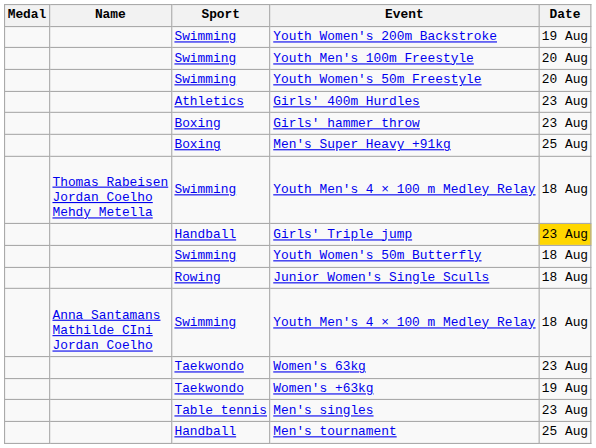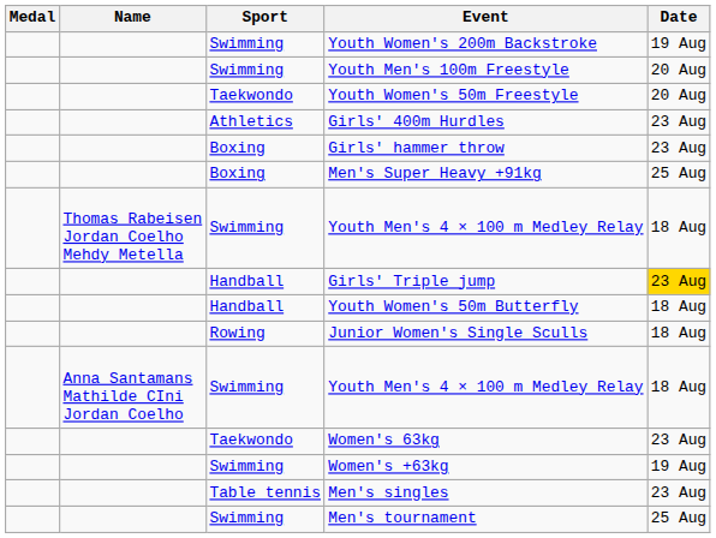 <table class="wikitable sortable" style="font-size:90%">
 <tr>
 <th>Medal</th>
 <th>Name</th>
 <th>Sport</th>
 <th>Event</th>
 <th>Date</th>
 </tr>
 <tr>
 <td></td>
 <td></td>
 <td><a href='#'>Swimming</a></td>
 <td><a href='#'>Youth Women's 200m Backstroke</a></td>
 <td>19 Aug</td>
 </tr>
 <tr>
 <td></td>
 <td></td>
 <td><a href='#'>Swimming</a></td>
 <td><a href='#'>Youth Men's 100m Freestyle</a></td>
 <td>20 Aug</td>
 </tr>
 <tr>
 <td></td>
 <td></td>
-<td><a href='#'>Swimming</a></td>
+<td><a href='#'>Taekwondo</a></td>
 <td><a href='#'>Youth Women's 50m Freestyle</a></td>
 <td>20 Aug</td>
 </tr>
 <tr>
 <td></td>
 <td></td>
 <td><a href='#'>Athletics</a></td>
 <td><a href='#'>Girls' 400m Hurdles</a></td>
 <td>23 Aug</td>
 </tr>
 <tr>
 <td></td>
 <td></td>
 <td><a href='#'>Boxing</a></td>
 <td><a href='#'>Girls' hammer throw</a></td>
 <td>23 Aug</td>
 </tr>
 <tr>
 <td></td>
 <td></td>
 <td><a href='#'>Boxing</a></td>
 <td><a href='#'>Men's Super Heavy +91kg</a></td>
 <td>25 Aug</td>
 </tr>
 <tr>
 <td></td>
 <td><br><a href='#'>Thomas Rabeisen</a><br><a href='#'>Jordan Coelho</a><br><a href='#'>Mehdy Metella</a></td>
 <td><a href='#'>Swimming</a></td>
 <td><a href='#'>Youth Men's 4 × 100 m Medley Relay</a></td>
 <td>18 Aug</td>
 </tr>
 <tr>
 <td></td>
 <td></td>
 <td><a href='#'>Handball</a></td>
 <td><a href='#'>Girls' Triple jump</a></td>
 <td style="background: gold;">23 Aug</td>
 </tr>
 <tr>
 <td></td>
 <td></td>
-<td><a href='#'>Swimming</a></td>
+<td><a href='#'>Handball</a></td>
 <td><a href='#'>Youth Women's 50m Butterfly</a></td>
 <td>18 Aug</td>
 </tr>
 <tr>
 <td></td>
 <td></td>
 <td><a href='#'>Rowing</a></td>
 <td><a href='#'>Junior Women's Single Sculls</a></td>
 <td>18 Aug</td>
 </tr>
 <tr>
 <td></td>
 <td><br><a href='#'>Anna Santamans</a><br><a href='#'>Mathilde CIni</a><br><a href='#'>Jordan Coelho</a></td>
 <td><a href='#'>Swimming</a></td>
 <td><a href='#'>Youth Men's 4 × 100 m Medley Relay</a></td>
 <td>18 Aug</td>
 </tr>
 <tr>
 <td></td>
 <td></td>
 <td><a href='#'>Taekwondo</a></td>
 <td><a href='#'>Women's 63kg</a></td>
 <td>23 Aug</td>
 </tr>
 <tr>
 <td></td>
 <td></td>
-<td><a href='#'>Taekwondo</a></td>
+<td><a href='#'>Swimming</a></td>
 <td><a href='#'>Women's +63kg</a></td>
 <td>19 Aug</td>
 </tr>
 <tr>
 <td></td>
 <td></td>
 <td><a href='#'>Table tennis</a></td>
 <td><a href='#'>Men's singles</a></td>
 <td>23 Aug</td>
 </tr>
 <tr>
 <td></td>
 <td></td>
-<td><a href='#'>Handball</a></td>
+<td><a href='#'>Swimming</a></td>
 <td><a href='#'>Men's tournament</a></td>
 <td>25 Aug</td>
 </tr>
 </table>
